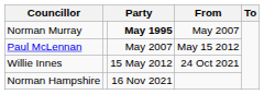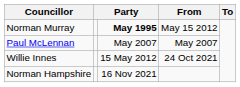 <table class=wikitable>
 <tr>
 <th>Councillor</th>
 <th colspan=2>Party</th>
 <th>From</th>
 <th>To</th>
 </tr>
 <tr>
 <td>Norman Murray</td>
 <td></td>
 <td align=right><strong>May 1995</strong></td>
-<td align=right>May 2007</td>
+<td align=right>May 15 2012</td>
 </tr>
 <tr>
 <td><a href='#'>Paul McLennan</a></td>
 <td></td>
 <td align=right>May 2007</td>
-<td align=right>May 15 2012</td>
+<td align=right>May 2007</td>
 </tr>
 <tr>
 <td>Willie Innes</td>
 <td></td>
 <td align=right>15 May 2012</td>
 <td align=right>24 Oct 2021</td>
 </tr>
 <tr>
 <td>Norman Hampshire</td>
 <td></td>
 <td align=right>16 Nov 2021</td>
 <td align=right></td>
 </tr>
 </table>
